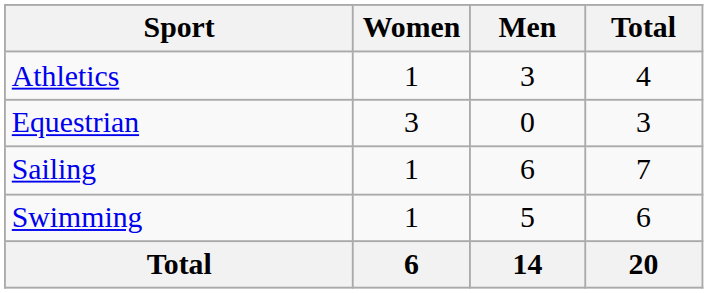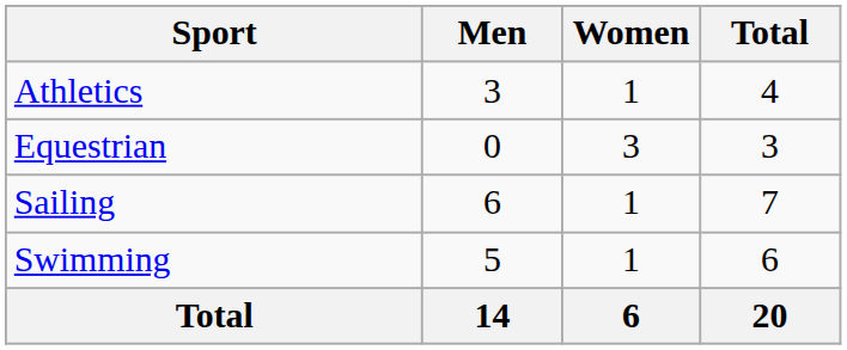 <table class="wikitable sortable" style="text-align:center;">
 <tr>
 <th width=180>Sport</th>
+<th width=55>Men</th>
 <th width=55>Women</th>
-<th width=55>Men</th>
 <th width=55>Total</th>
 </tr>
 <tr>
 <td align=left><a href='#'>Athletics</a></td>
+<td>3</td>
 <td>1</td>
-<td>3</td>
 <td>4</td>
 </tr>
 <tr>
 <td align=left><a href='#'>Equestrian</a></td>
+<td>0</td>
 <td>3</td>
-<td>0</td>
 <td>3</td>
 </tr>
 <tr>
 <td align=left><a href='#'>Sailing</a></td>
+<td>6</td>
 <td>1</td>
-<td>6</td>
 <td>7</td>
 </tr>
 <tr>
 <td align=left><a href='#'>Swimming</a></td>
+<td>5</td>
 <td>1</td>
-<td>5</td>
 <td>6</td>
 </tr>
 <tr>
 <th>Total</th>
+<th>14</th>
 <th>6</th>
-<th>14</th>
 <th>20</th>
 </tr>
 </table>
